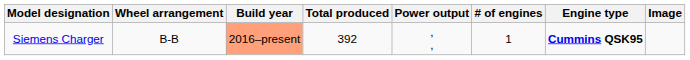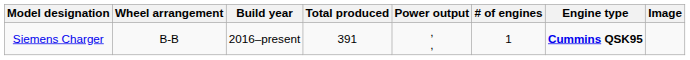 <table class="wikitable" border="1">
 <tr>
 <th>Model designation</th>
 <th>Wheel arrangement</th>
 <th>Build year</th>
 <th>Total produced</th>
 <th>Power output</th>
 <th># of engines</th>
 <th>Engine type</th>
 <th>Image</th>
 </tr>
 <tr align="center">
 <td><a href='#'>Siemens Charger</a></td>
 <td>B-B</td>
-<td style="background: lightsalmon;">2016–present</td>
-<td>392</td>
+<td>2016–present</td>
+<td>391</td>
 <td>, <br>, <br></td>
 <td>1</td>
 <td><strong><a href='#'>Cummins</a> QSK95</strong></td>
 <td></td>
 </tr>
 </table>
